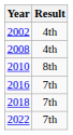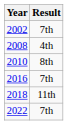 <table class="wikitable" style="text-align:center">
 <tr>
 <th>Year</th>
 <th>Result</th>
 </tr>
 <tr>
 <td><a href='#'>2002</a></td>
-<td>4th</td>
+<td>7th</td>
 </tr>
 <tr>
 <td><a href='#'>2008</a></td>
 <td>4th</td>
 </tr>
 <tr>
 <td><a href='#'>2010</a></td>
 <td>8th</td>
 </tr>
 <tr>
 <td><a href='#'>2016</a></td>
 <td>7th</td>
 </tr>
 <tr>
 <td><a href='#'>2018</a></td>
-<td>7th</td>
+<td>11th</td>
 </tr>
 <tr>
 <td><a href='#'>2022</a></td>
 <td>7th</td>
 </tr>
 </table>
